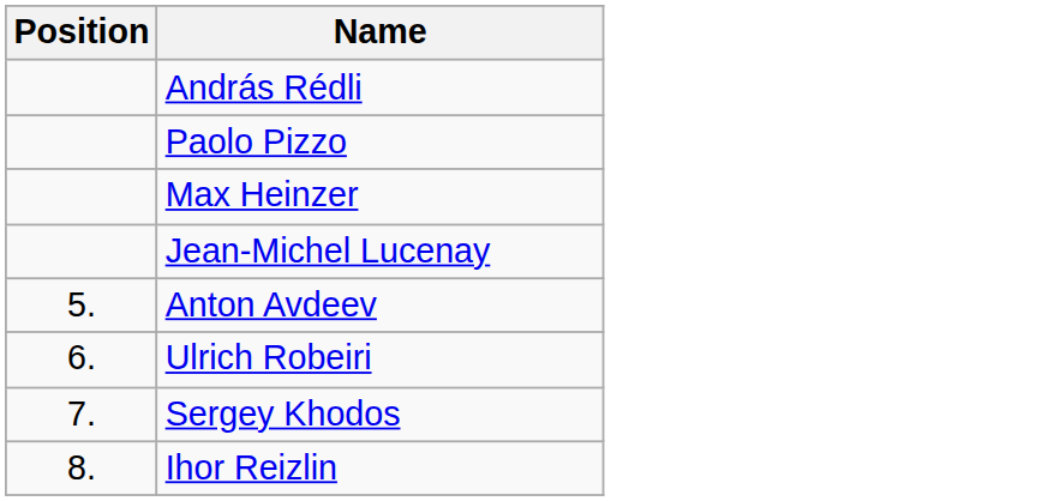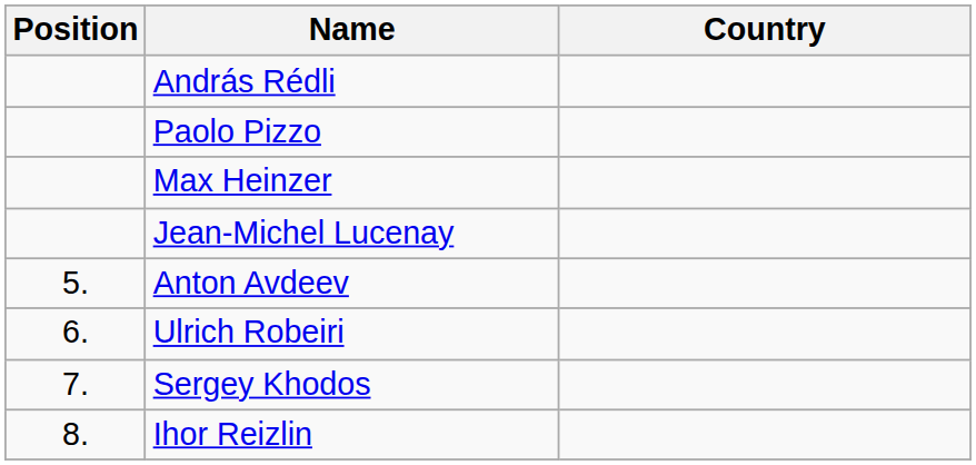 <table class="wikitable">
 <tr>
 <th width="20">Position</th>
 <th width="200">Name</th>
+<th width="200">Country</th>
 </tr>
 <tr>
 <td align="center"></td>
 <td><a href='#'>András Rédli</a></td>
+<td></td>
 </tr>
 <tr>
 <td align="center"></td>
 <td><a href='#'>Paolo Pizzo</a></td>
+<td></td>
 </tr>
 <tr>
 <td align="center"></td>
 <td><a href='#'>Max Heinzer</a></td>
+<td></td>
 </tr>
 <tr>
 <td align="center"></td>
 <td><a href='#'>Jean-Michel Lucenay</a></td>
+<td></td>
 </tr>
 <tr>
 <td align="center">5.</td>
 <td><a href='#'>Anton Avdeev</a></td>
+<td></td>
 </tr>
 <tr>
 <td align="center">6.</td>
 <td><a href='#'>Ulrich Robeiri</a></td>
+<td></td>
 </tr>
 <tr>
 <td align="center">7.</td>
 <td><a href='#'>Sergey Khodos</a></td>
+<td></td>
 </tr>
 <tr>
 <td align="center">8.</td>
 <td><a href='#'>Ihor Reizlin</a></td>
+<td></td>
 </tr>
 </table>
